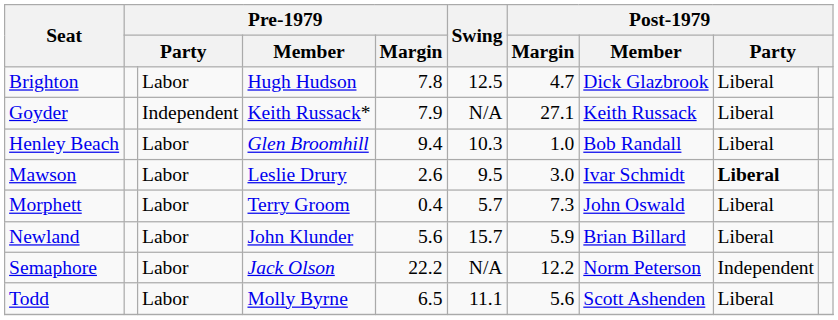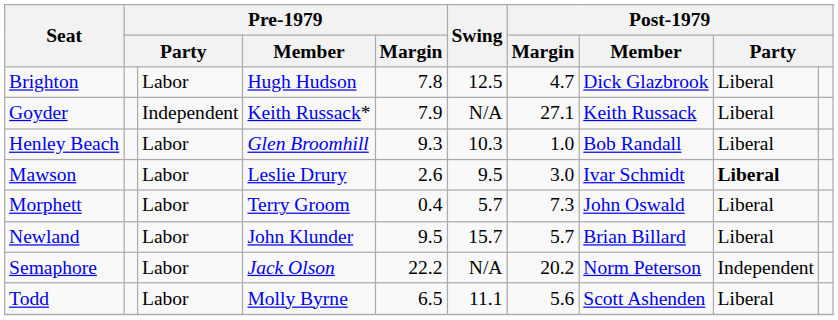 <table class="wikitable">
 <tr>
 <th rowspan="2">Seat</th>
 <th colspan="4">Pre-1979</th>
 <th rowspan="2">Swing</th>
 <th colspan="4">Post-1979</th>
 </tr>
 <tr>
 <th colspan="2">Party</th>
 <th>Member</th>
 <th>Margin</th>
 <th>Margin</th>
 <th>Member</th>
 <th colspan="2">Party</th>
 </tr>
 <tr>
 <td><a href='#'>Brighton</a></td>
 <td> </td>
 <td>Labor</td>
 <td><a href='#'>Hugh Hudson</a></td>
 <td style="text-align:right;">7.8</td>
 <td style="text-align:right;">12.5</td>
 <td style="text-align:right;">4.7</td>
 <td><a href='#'>Dick Glazbrook</a></td>
 <td>Liberal</td>
 <td> </td>
 </tr>
 <tr>
 <td><a href='#'>Goyder</a></td>
 <td> </td>
 <td>Independent</td>
 <td><a href='#'>Keith Russack</a>*</td>
 <td style="text-align:right;">7.9</td>
 <td style="text-align:right;">N/A</td>
 <td style="text-align:right;">27.1</td>
 <td><a href='#'>Keith Russack</a></td>
 <td>Liberal</td>
 <td> </td>
 </tr>
 <tr>
 <td><a href='#'>Henley Beach</a></td>
 <td> </td>
 <td>Labor</td>
 <td><em><a href='#'>Glen Broomhill</a></em></td>
-<td style="text-align:right;">9.4</td>
+<td style="text-align:right;">9.3</td>
 <td style="text-align:right;">10.3</td>
 <td style="text-align:right;">1.0</td>
 <td><a href='#'>Bob Randall</a></td>
 <td>Liberal</td>
 <td> </td>
 </tr>
 <tr>
 <td><a href='#'>Mawson</a></td>
 <td> </td>
 <td>Labor</td>
 <td><a href='#'>Leslie Drury</a></td>
 <td style="text-align:right;">2.6</td>
 <td style="text-align:right;">9.5</td>
 <td style="text-align:right;">3.0</td>
 <td><a href='#'>Ivar Schmidt</a></td>
 <td><strong>Liberal</strong></td>
 <td> </td>
 </tr>
 <tr>
 <td><a href='#'>Morphett</a></td>
 <td> </td>
 <td>Labor</td>
 <td><a href='#'>Terry Groom</a></td>
 <td style="text-align:right;">0.4</td>
 <td style="text-align:right;">5.7</td>
 <td style="text-align:right;">7.3</td>
 <td><a href='#'>John Oswald</a></td>
 <td>Liberal</td>
 <td> </td>
 </tr>
 <tr>
 <td><a href='#'>Newland</a></td>
 <td> </td>
 <td>Labor</td>
 <td><a href='#'>John Klunder</a></td>
-<td style="text-align:right;">5.6</td>
+<td style="text-align:right;">9.5</td>
 <td style="text-align:right;">15.7</td>
-<td style="text-align:right;">5.9</td>
+<td style="text-align:right;">5.7</td>
 <td><a href='#'>Brian Billard</a></td>
 <td>Liberal</td>
 <td> </td>
 </tr>
 <tr>
 <td><a href='#'>Semaphore</a></td>
 <td> </td>
 <td>Labor</td>
 <td><em><a href='#'>Jack Olson</a></em></td>
 <td style="text-align:right;">22.2</td>
 <td style="text-align:right;">N/A</td>
-<td style="text-align:right;">12.2</td>
+<td style="text-align:right;">20.2</td>
 <td><a href='#'>Norm Peterson</a></td>
 <td>Independent</td>
 <td> </td>
 </tr>
 <tr>
 <td><a href='#'>Todd</a></td>
 <td> </td>
 <td>Labor</td>
 <td><a href='#'>Molly Byrne</a></td>
 <td style="text-align:right;">6.5</td>
 <td style="text-align:right;">11.1</td>
 <td style="text-align:right;">5.6</td>
 <td><a href='#'>Scott Ashenden</a></td>
 <td>Liberal</td>
 <td> </td>
 </tr>
 <tr>
 </tr>
 </table>
